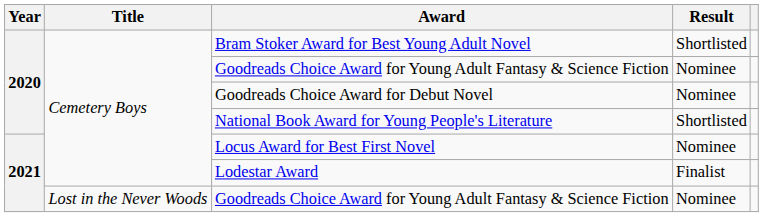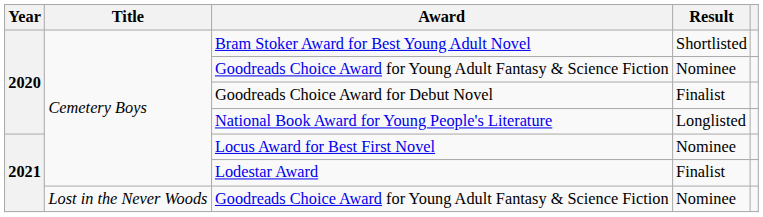 <table class="wikitable sortable mw-collapsible">
 <tr>
 <th>Year</th>
 <th>Title</th>
 <th>Award</th>
 <th>Result</th>
 <th></th>
 </tr>
 <tr>
 <th rowspan="4">2020</th>
 <td rowspan="6"><em>Cemetery Boys</em></td>
 <td><a href='#'>Bram Stoker Award for Best Young Adult Novel</a></td>
 <td>Shortlisted</td>
 <td></td>
 </tr>
 <tr>
 <td><a href='#'>Goodreads Choice Award</a> for Young Adult Fantasy & Science Fiction</td>
 <td>Nominee</td>
 <td></td>
 </tr>
 <tr>
 <td>Goodreads Choice Award for Debut Novel</td>
-<td>Nominee</td>
+<td>Finalist</td>
 <td></td>
 </tr>
 <tr>
 <td><a href='#'>National Book Award for Young People's Literature</a></td>
-<td>Shortlisted</td>
+<td>Longlisted</td>
 <td></td>
 </tr>
 <tr>
 <th rowspan="3">2021</th>
 <td><a href='#'>Locus Award for Best First Novel</a></td>
 <td>Nominee</td>
 <td></td>
 </tr>
 <tr>
 <td><a href='#'>Lodestar Award</a></td>
 <td>Finalist</td>
 <td></td>
 </tr>
 <tr>
 <td><em>Lost in the Never Woods</em></td>
 <td><a href='#'>Goodreads Choice Award</a> for Young Adult Fantasy & Science Fiction</td>
 <td>Nominee</td>
 <td></td>
 </tr>
 </table>
